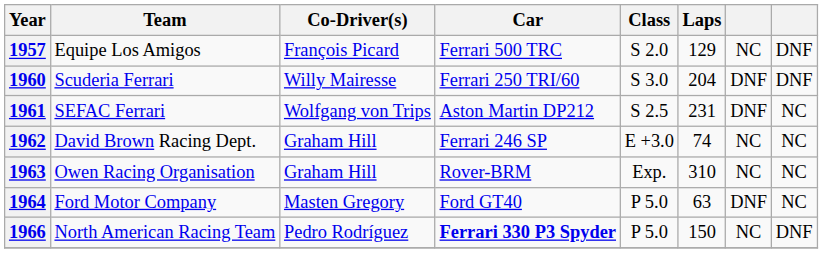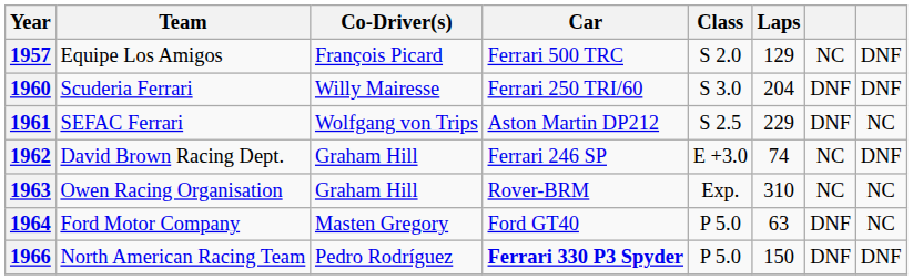 <table class="wikitable" style="text-align:center; font-size:90%">
 <tr>
 <th>Year</th>
 <th>Team</th>
 <th>Co-Driver(s)</th>
 <th>Car</th>
 <th>Class</th>
 <th>Laps</th>
 <th></th>
 <th></th>
 </tr>
 <tr>
 <th><a href='#'>1957</a></th>
 <td align="left"> Equipe Los Amigos</td>
 <td align="left"> <a href='#'>François Picard</a></td>
 <td align="left"><a href='#'>Ferrari 500 TRC</a></td>
 <td>S 2.0</td>
 <td>129</td>
 <td>NC</td>
 <td>DNF</td>
 </tr>
 <tr>
 <th><a href='#'>1960</a></th>
 <td align="left"> <a href='#'>Scuderia Ferrari</a></td>
 <td align="left"> <a href='#'>Willy Mairesse</a></td>
 <td align="left"><a href='#'>Ferrari 250 TRI/60</a></td>
 <td>S 3.0</td>
 <td>204</td>
 <td>DNF</td>
 <td>DNF</td>
 </tr>
 <tr>
 <th><a href='#'>1961</a></th>
 <td align="left"> <a href='#'>SEFAC Ferrari</a></td>
 <td align="left"> <a href='#'>Wolfgang von Trips</a></td>
 <td align="left"><a href='#'>Aston Martin DP212</a></td>
 <td>S 2.5</td>
-<td>231</td>
+<td>229</td>
 <td>DNF</td>
 <td>NC</td>
 </tr>
 <tr>
 <th><a href='#'>1962</a></th>
 <td align="left"> <a href='#'>David Brown</a> Racing Dept.</td>
 <td align="left"> <a href='#'>Graham Hill</a></td>
 <td align="left"><a href='#'>Ferrari 246 SP</a></td>
 <td>E +3.0</td>
 <td>74</td>
 <td>NC</td>
-<td>NC</td>
+<td>DNF</td>
 </tr>
 <tr>
 <th><a href='#'>1963</a></th>
 <td align="left"> <a href='#'>Owen Racing Organisation</a></td>
 <td align="left"> <a href='#'>Graham Hill</a></td>
 <td align="left"><a href='#'>Rover-BRM</a></td>
 <td>Exp.</td>
 <td>310</td>
 <td>NC</td>
 <td>NC</td>
 </tr>
 <tr>
 <th><a href='#'>1964</a></th>
 <td align="left"> <a href='#'>Ford Motor Company</a></td>
 <td align="left"> <a href='#'>Masten Gregory</a></td>
 <td align="left"><a href='#'>Ford GT40</a></td>
 <td>P 5.0</td>
 <td>63</td>
 <td>DNF</td>
 <td>NC</td>
 </tr>
 <tr>
 <th><a href='#'>1966</a></th>
 <td align="left"> <a href='#'>North American Racing Team</a></td>
 <td align="left"> <a href='#'>Pedro Rodríguez</a></td>
 <td align="left"><strong><a href='#'>Ferrari 330 P3 Spyder</a></strong></td>
 <td>P 5.0</td>
 <td>150</td>
-<td>NC</td>
+<td>DNF</td>
 <td>DNF</td>
 </tr>
 <tr>
 </tr>
 </table>
